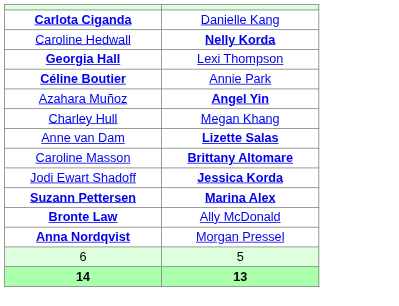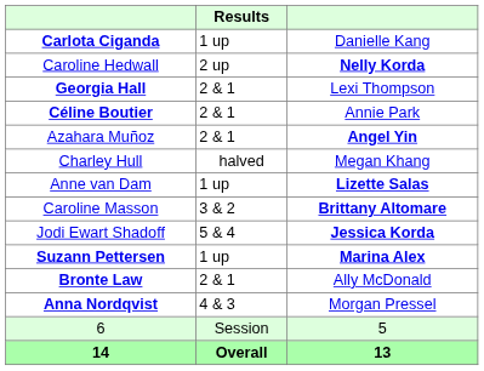 <table border="1" cellpadding="3" style="border-collapse: collapse; text-align:center;">
 <tr style="background:#dfd;">
 <th style="width:12em;"></th>
+<th style="width:5.5em;">Results</th>
 <th style="width:12em;"></th>
 </tr>
 <tr>
 <td><strong><a href='#'>Carlota Ciganda</a></strong></td>
+<td align=left> 1 up</td>
 <td><a href='#'>Danielle Kang</a></td>
 </tr>
 <tr>
 <td><a href='#'>Caroline Hedwall</a></td>
+<td align=left> 2 up</td>
 <td><strong><a href='#'>Nelly Korda</a></strong></td>
 </tr>
 <tr>
 <td><strong><a href='#'>Georgia Hall</a></strong></td>
+<td align=left> 2 & 1</td>
 <td><a href='#'>Lexi Thompson</a></td>
 </tr>
 <tr>
 <td><strong><a href='#'>Céline Boutier</a></strong></td>
+<td align=left> 2 & 1</td>
 <td><a href='#'>Annie Park</a></td>
 </tr>
 <tr>
 <td><a href='#'>Azahara Muñoz</a></td>
+<td align=left> 2 & 1</td>
 <td><strong><a href='#'>Angel Yin</a></strong></td>
 </tr>
 <tr>
 <td><a href='#'>Charley Hull</a></td>
+<td>halved</td>
 <td><a href='#'>Megan Khang</a></td>
 </tr>
 <tr>
 <td><a href='#'>Anne van Dam</a></td>
+<td align=left> 1 up</td>
 <td><strong><a href='#'>Lizette Salas</a></strong></td>
 </tr>
 <tr>
 <td><a href='#'>Caroline Masson</a></td>
+<td align=left> 3 & 2</td>
 <td><strong><a href='#'>Brittany Altomare</a></strong></td>
 </tr>
 <tr>
 <td><a href='#'>Jodi Ewart Shadoff</a></td>
+<td align=left> 5 & 4</td>
 <td><strong><a href='#'>Jessica Korda</a></strong></td>
 </tr>
 <tr>
 <td><strong><a href='#'>Suzann Pettersen</a></strong></td>
+<td align=left> 1 up</td>
 <td><strong><a href='#'>Marina Alex</a></strong></td>
 </tr>
 <tr>
 <td><strong><a href='#'>Bronte Law</a></strong></td>
+<td align=left> 2 & 1</td>
 <td><a href='#'>Ally McDonald</a></td>
 </tr>
 <tr>
 <td><strong><a href='#'>Anna Nordqvist</a></strong></td>
+<td align=left> 4 & 3</td>
 <td><a href='#'>Morgan Pressel</a></td>
 </tr>
 <tr style="background:#dfd;">
 <td>6</td>
+<td>Session</td>
 <td>5</td>
 </tr>
 <tr style="background:#afa;">
 <th>14</th>
+<th>Overall</th>
 <th>13</th>
 </tr>
 </table>
